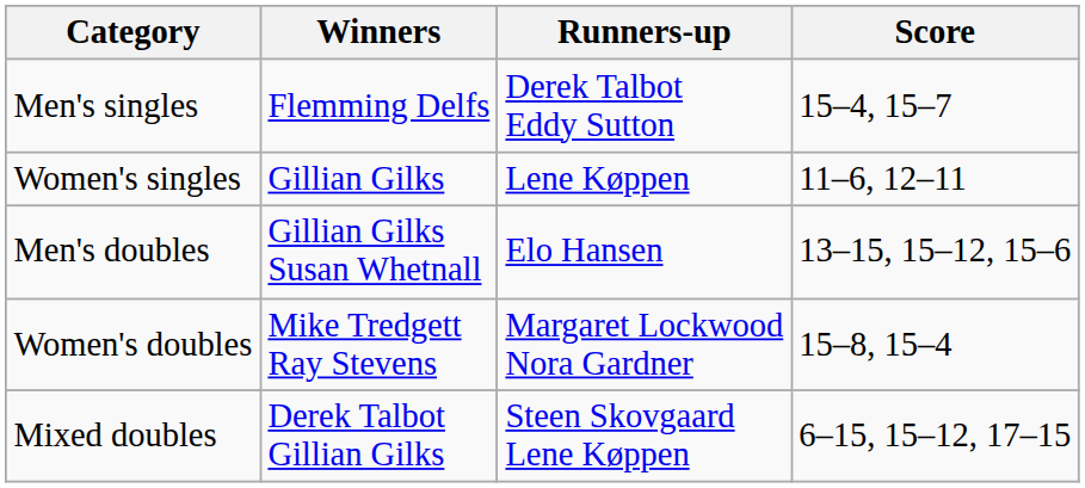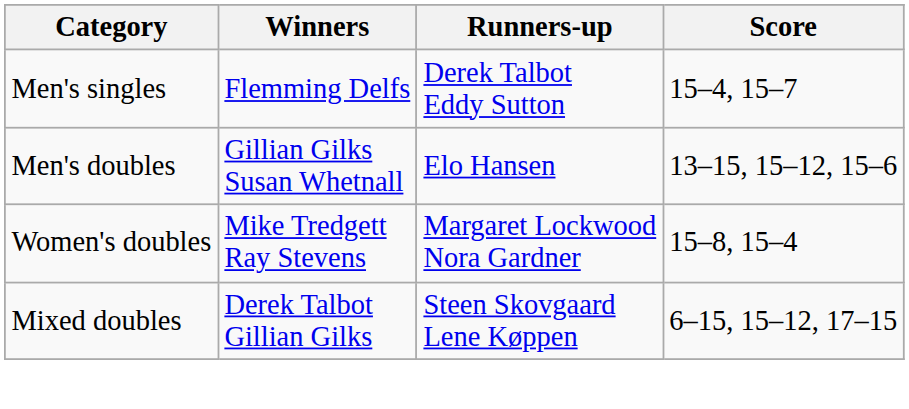 <table class="wikitable">
 <tr>
 <th>Category</th>
 <th>Winners</th>
 <th>Runners-up</th>
 <th>Score</th>
 </tr>
 <tr>
 <td>Men's singles</td>
 <td> <a href='#'>Flemming Delfs</a></td>
 <td> <a href='#'>Derek Talbot</a><br> <a href='#'>Eddy Sutton</a></td>
 <td>15–4, 15–7</td>
-</tr>
-<tr>
-<td>Women's singles</td>
-<td> <a href='#'>Gillian Gilks</a></td>
-<td> <a href='#'>Lene Køppen</a></td>
-<td>11–6, 12–11</td>
 </tr>
 <tr>
 <td>Men's doubles</td>
 <td> <a href='#'>Gillian Gilks</a><br> <a href='#'>Susan Whetnall</a></td>
 <td> <a href='#'>Elo Hansen</a></td>
 <td>13–15, 15–12, 15–6</td>
 </tr>
 <tr>
 <td>Women's doubles</td>
 <td> <a href='#'>Mike Tredgett</a><br> <a href='#'>Ray Stevens</a></td>
 <td> <a href='#'>Margaret Lockwood</a><br> <a href='#'>Nora Gardner</a></td>
 <td>15–8, 15–4</td>
 </tr>
 <tr>
 <td>Mixed doubles</td>
 <td> <a href='#'>Derek Talbot</a><br> <a href='#'>Gillian Gilks</a></td>
 <td> <a href='#'>Steen Skovgaard</a><br> <a href='#'>Lene Køppen</a></td>
 <td>6–15, 15–12, 17–15</td>
 </tr>
 </table>
